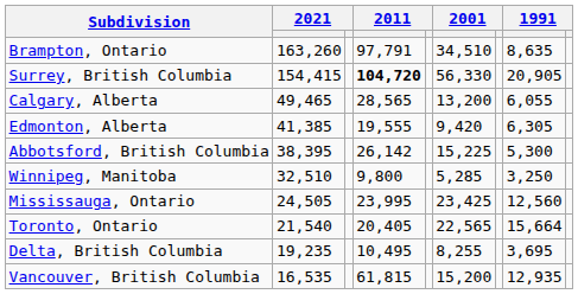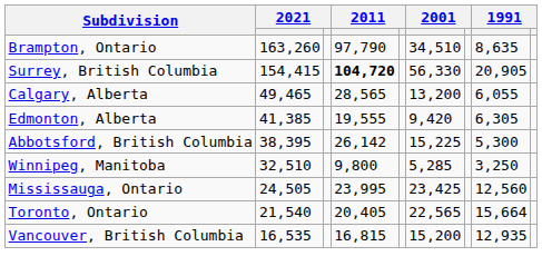 <table class="wikitable collapsible sortable">
 <tr>
 <th rowspan="2"><a href='#'>Subdivision</a></th>
 <th colspan="2"><a href='#'>2021</a></th>
 <th colspan="2"><a href='#'>2011</a></th>
 <th colspan="2"><a href='#'>2001</a></th>
 <th colspan="2"><a href='#'>1991</a></th>
 </tr>
 <tr>
 <th><a href='#'></a></th>
 <th></th>
 <th></th>
 <th></th>
 <th></th>
 <th></th>
 <th></th>
 <th></th>
 </tr>
 <tr>
 <td><a href='#'>Brampton</a>, Ontario</td>
 <td>163,260</td>
 <td></td>
-<td>97,791</td>
+<td>97,790</td>
 <td></td>
 <td>34,510</td>
 <td></td>
 <td>8,635</td>
 <td></td>
 </tr>
 <tr>
 <td><a href='#'>Surrey</a>, British Columbia</td>
 <td>154,415</td>
 <td></td>
 <td><strong>104,720</strong></td>
 <td></td>
 <td>56,330</td>
 <td></td>
 <td>20,905</td>
 <td></td>
 </tr>
 <tr>
 <td><a href='#'>Calgary</a>, Alberta</td>
 <td>49,465</td>
 <td></td>
 <td>28,565</td>
 <td></td>
 <td>13,200</td>
 <td></td>
 <td>6,055</td>
 <td></td>
 </tr>
 <tr>
 <td><a href='#'>Edmonton</a>, Alberta</td>
 <td>41,385</td>
 <td></td>
 <td>19,555</td>
 <td></td>
 <td>9,420</td>
 <td></td>
 <td>6,305</td>
 <td></td>
 </tr>
 <tr>
 <td><a href='#'>Abbotsford</a>, British Columbia</td>
 <td>38,395</td>
 <td></td>
 <td>26,142</td>
 <td></td>
 <td>15,225</td>
 <td></td>
 <td>5,300</td>
 <td></td>
 </tr>
 <tr>
 <td><a href='#'>Winnipeg</a>, Manitoba</td>
 <td>32,510</td>
 <td></td>
 <td>9,800</td>
 <td></td>
 <td>5,285</td>
 <td></td>
 <td>3,250</td>
 <td></td>
 </tr>
 <tr>
 <td><a href='#'>Mississauga</a>, Ontario</td>
 <td>24,505</td>
 <td></td>
 <td>23,995</td>
 <td></td>
 <td>23,425</td>
 <td></td>
 <td>12,560</td>
 <td></td>
 </tr>
 <tr>
 <td><a href='#'>Toronto</a>, Ontario</td>
 <td>21,540</td>
 <td></td>
 <td>20,405</td>
 <td></td>
 <td>22,565</td>
 <td></td>
 <td>15,664</td>
 <td></td>
 </tr>
 <tr>
-<td><a href='#'>Delta</a>, British Columbia</td>
-<td>19,235</td>
-<td></td>
-<td>10,495</td>
-<td></td>
-<td>8,255</td>
-<td></td>
-<td>3,695</td>
-<td></td>
-</tr>
-<tr>
 <td><a href='#'>Vancouver</a>, British Columbia</td>
 <td>16,535</td>
 <td></td>
-<td>61,815</td>
+<td>16,815</td>
 <td></td>
 <td>15,200</td>
 <td></td>
 <td>12,935</td>
 <td></td>
 </tr>
 </table>
